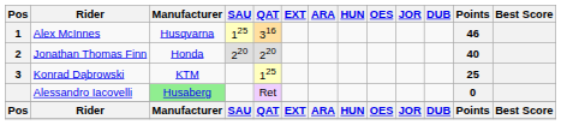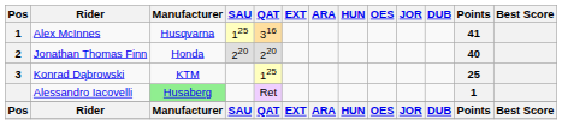 <table class="wikitable" style="font-size: 85%; text-align: center;">
 <tr valign="top">
 <th valign="middle">Pos</th>
 <th valign="middle">Rider</th>
 <th valign="middle">Manufacturer</th>
 <th><a href='#'>SAU</a><br></th>
 <th><a href='#'>QAT</a><br></th>
 <th><a href='#'>EXT</a><br></th>
 <th><a href='#'>ARA</a><br></th>
 <th><a href='#'>HUN</a><br></th>
 <th><a href='#'>OES</a><br></th>
 <th><a href='#'>JOR</a><br></th>
 <th><a href='#'>DUB</a><br></th>
 <th valign="middle">Points</th>
 <th valign="middle">Best Score</th>
 </tr>
 <tr>
 <th>1</th>
 <td align="left"> <a href='#'>Alex McInnes</a></td>
 <td><a href='#'>Husqvarna</a></td>
 <td style="background:#ffffbf;">1<sup>25</sup></td>
 <td style="background:#ffdf9f;">3<sup>16</sup></td>
 <td></td>
 <td></td>
 <td></td>
 <td></td>
 <td></td>
 <td></td>
-<th>46</th>
+<th>41</th>
 <th></th>
 </tr>
 <tr>
 <th>2</th>
 <td align="left"> <a href='#'>Jonathan Thomas Finn</a></td>
 <td><a href='#'>Honda</a></td>
 <td style="background:#dfdfdf;">2<sup>20</sup></td>
 <td style="background:#dfdfdf;">2<sup>20</sup></td>
 <td></td>
 <td></td>
 <td></td>
 <td></td>
 <td></td>
 <td></td>
 <th>40</th>
 <th></th>
 </tr>
 <tr>
 <th>3</th>
 <td align="left"> <a href='#'>Konrad Dąbrowski</a></td>
 <td><a href='#'>KTM</a></td>
 <td></td>
 <td style="background:#ffffbf;">1<sup>25</sup></td>
 <td></td>
 <td></td>
 <td></td>
 <td></td>
 <td></td>
 <td></td>
 <th>25</th>
 <th></th>
 </tr>
 <tr>
 <th></th>
 <td align="left"> <a href='#'>Alessandro Iacovelli</a></td>
 <td style="background: lightgreen;"><a href='#'>Husaberg</a></td>
 <td></td>
 <td style="background:#efcfff;">Ret</td>
 <td></td>
 <td></td>
 <td></td>
 <td></td>
 <td></td>
 <td></td>
-<th>0</th>
+<th>1</th>
 <th></th>
 </tr>
 <tr>
 </tr>
 <tr valign="top">
 <th valign="middle">Pos</th>
 <th valign="middle">Rider</th>
 <th valign="middle">Manufacturer</th>
 <th><a href='#'>SAU</a><br></th>
 <th><a href='#'>QAT</a><br></th>
 <th><a href='#'>EXT</a><br></th>
 <th><a href='#'>ARA</a><br></th>
 <th><a href='#'>HUN</a><br></th>
 <th><a href='#'>OES</a><br></th>
 <th><a href='#'>JOR</a><br></th>
 <th><a href='#'>DUB</a><br></th>
 <th valign="middle">Points</th>
 <th valign="middle">Best Score</th>
 </tr>
 <tr>
 </tr>
 </table>
